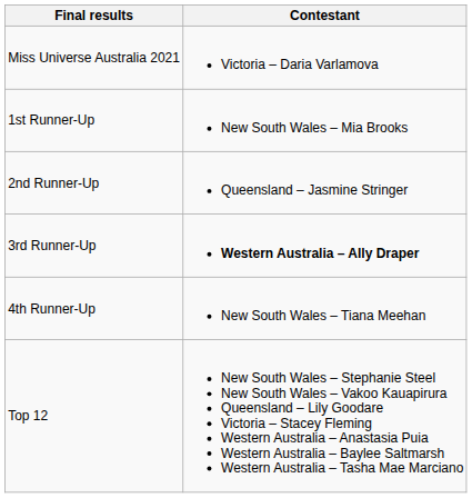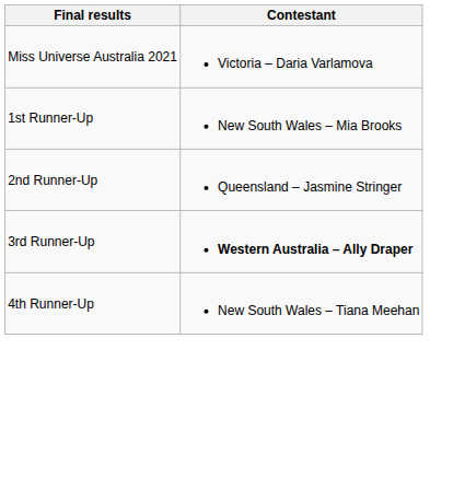 <table class="wikitable sortable" style="font-size: 95%;">
 <tr>
 <th>Final results</th>
 <th>Contestant</th>
 </tr>
 <tr>
 <td>Miss Universe Australia 2021</td>
 <td><br><ul><li>Victoria –  Daria Varlamova</li></ul></td>
 </tr>
 <tr>
 <td>1st Runner-Up</td>
 <td><br><ul><li>New South Wales – Mia Brooks</li></ul></td>
 </tr>
 <tr>
 <td>2nd Runner-Up</td>
 <td><br><ul><li>Queensland – Jasmine Stringer</li></ul></td>
 </tr>
 <tr>
 <td>3rd Runner-Up</td>
 <td><strong><br><ul><li>Western Australia – Ally Draper</li></ul></strong></td>
 </tr>
 <tr>
 <td>4th Runner-Up</td>
 <td><br><ul><li>New South Wales – Tiana Meehan</li></ul></td>
 </tr>
-<tr>
-<td>Top 12</td>
-<td><br><ul><li>New South Wales – Stephanie Steel</li><li>New South Wales – Vakoo Kauapirura</li><li>Queensland – Lily Goodare</li><li>Victoria – Stacey Fleming</li><li>Western Australia – Anastasia Puia</li><li>Western Australia – Baylee Saltmarsh</li><li>Western Australia – Tasha Mae Marciano</li></ul></td>
-</tr>
 </table>
